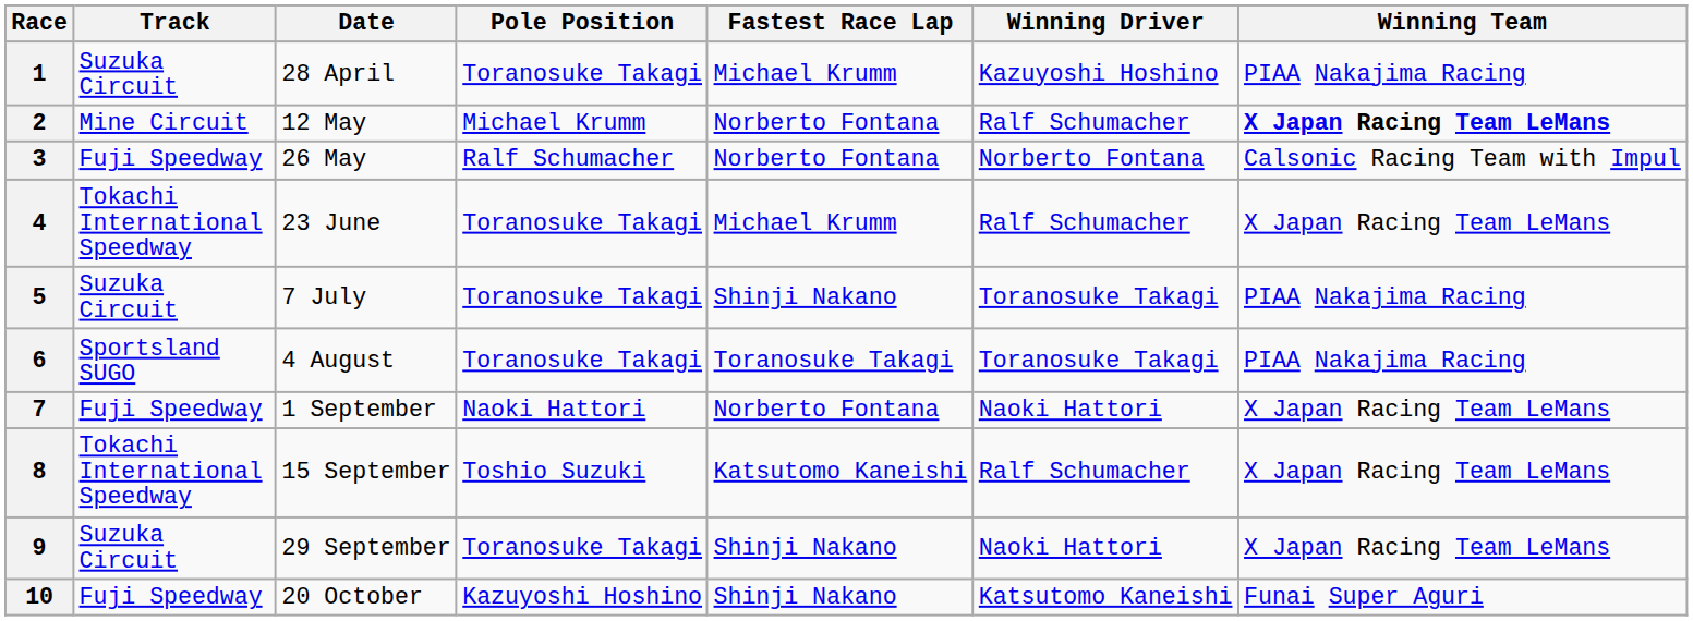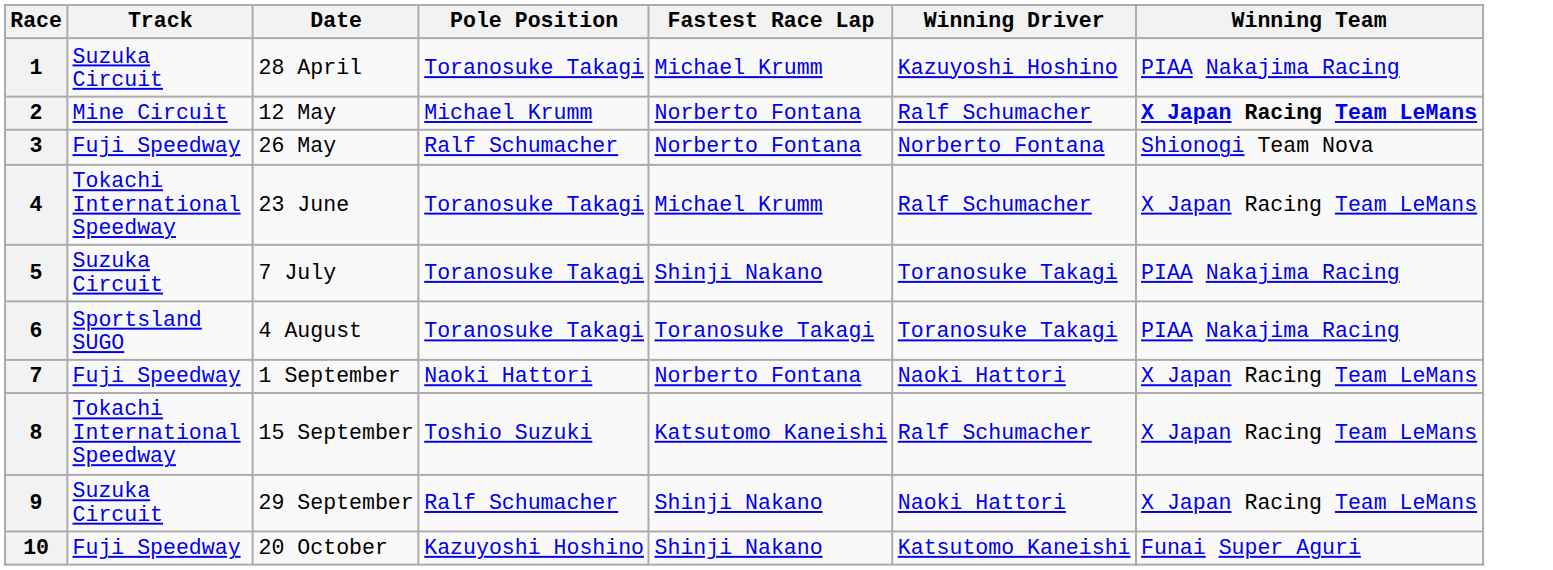 <table class="wikitable" style="font-size:85%">
 <tr>
 <th>Race</th>
 <th>Track</th>
 <th>Date</th>
 <th>Pole Position</th>
 <th>Fastest Race Lap</th>
 <th>Winning Driver</th>
 <th>Winning Team</th>
 </tr>
 <tr>
 <th>1</th>
 <td width="90" align="left"><a href='#'>Suzuka Circuit</a></td>
 <td align="left">28 April</td>
 <td align="left"> <a href='#'>Toranosuke Takagi</a></td>
 <td align="left"> <a href='#'>Michael Krumm</a></td>
 <td align="left"> <a href='#'>Kazuyoshi Hoshino</a></td>
 <td><a href='#'>PIAA</a> <a href='#'>Nakajima Racing</a></td>
 </tr>
 <tr>
 <th>2</th>
 <td align="left"><a href='#'>Mine Circuit</a></td>
 <td align="left">12 May</td>
 <td align="left"> <a href='#'>Michael Krumm</a></td>
 <td align="left"> <a href='#'>Norberto Fontana</a></td>
 <td align="left"> <a href='#'>Ralf Schumacher</a></td>
 <td><strong><a href='#'>X Japan</a> Racing <a href='#'>Team LeMans</a></strong></td>
 </tr>
 <tr>
 <th>3</th>
 <td align="left"><a href='#'>Fuji Speedway</a></td>
 <td align="left">26 May</td>
 <td align="left"> <a href='#'>Ralf Schumacher</a></td>
 <td align="left"> <a href='#'>Norberto Fontana</a></td>
 <td align="left"> <a href='#'>Norberto Fontana</a></td>
-<td><a href='#'>Calsonic</a> Racing Team with <a href='#'>Impul</a></td>
+<td><a href='#'>Shionogi</a> Team Nova</td>
 </tr>
 <tr>
 <th>4</th>
 <td align="left"><a href='#'>Tokachi International Speedway</a></td>
 <td align="left">23 June</td>
 <td align="left"> <a href='#'>Toranosuke Takagi</a></td>
 <td align="left"> <a href='#'>Michael Krumm</a></td>
 <td align="left"> <a href='#'>Ralf Schumacher</a></td>
 <td><a href='#'>X Japan</a> Racing <a href='#'>Team LeMans</a></td>
 </tr>
 <tr>
 <th>5</th>
 <td align="left"><a href='#'>Suzuka Circuit</a></td>
 <td align="left">7 July</td>
 <td align="left"> <a href='#'>Toranosuke Takagi</a></td>
 <td align="left"> <a href='#'>Shinji Nakano</a></td>
 <td align="left"> <a href='#'>Toranosuke Takagi</a></td>
 <td><a href='#'>PIAA</a> <a href='#'>Nakajima Racing</a></td>
 </tr>
 <tr>
 <th>6</th>
 <td align="left"><a href='#'>Sportsland SUGO</a></td>
 <td align="left">4 August</td>
 <td align="left"> <a href='#'>Toranosuke Takagi</a></td>
 <td align="left"> <a href='#'>Toranosuke Takagi</a></td>
 <td align="left"> <a href='#'>Toranosuke Takagi</a></td>
 <td><a href='#'>PIAA</a> <a href='#'>Nakajima Racing</a></td>
 </tr>
 <tr>
 <th>7</th>
 <td align="left"><a href='#'>Fuji Speedway</a></td>
 <td align="left">1 September</td>
 <td align="left"> <a href='#'>Naoki Hattori</a></td>
 <td align="left"> <a href='#'>Norberto Fontana</a></td>
 <td align="left"> <a href='#'>Naoki Hattori</a></td>
 <td><a href='#'>X Japan</a> Racing <a href='#'>Team LeMans</a></td>
 </tr>
 <tr>
 <th>8</th>
 <td align="left"><a href='#'>Tokachi International Speedway</a></td>
 <td align="left">15 September</td>
 <td align="left"> <a href='#'>Toshio Suzuki</a></td>
 <td align="left"> <a href='#'>Katsutomo Kaneishi</a></td>
 <td> <a href='#'>Ralf Schumacher</a></td>
 <td><a href='#'>X Japan</a> Racing <a href='#'>Team LeMans</a></td>
 </tr>
 <tr>
 <th>9</th>
 <td align="left"><a href='#'>Suzuka Circuit</a></td>
 <td align="left">29 September</td>
-<td align="left"> <a href='#'>Toranosuke Takagi</a></td>
+<td align="left"> <a href='#'>Ralf Schumacher</a></td>
 <td align="left"> <a href='#'>Shinji Nakano</a></td>
 <td align="left"> <a href='#'>Naoki Hattori</a></td>
 <td><a href='#'>X Japan</a> Racing <a href='#'>Team LeMans</a></td>
 </tr>
 <tr>
 <th>10</th>
 <td align="left"><a href='#'>Fuji Speedway</a></td>
 <td align="left">20 October</td>
 <td align="left"> <a href='#'>Kazuyoshi Hoshino</a></td>
 <td align="left"> <a href='#'>Shinji Nakano</a></td>
 <td align="left"> <a href='#'>Katsutomo Kaneishi</a></td>
 <td><a href='#'>Funai</a> <a href='#'>Super Aguri</a></td>
 </tr>
 </table>
